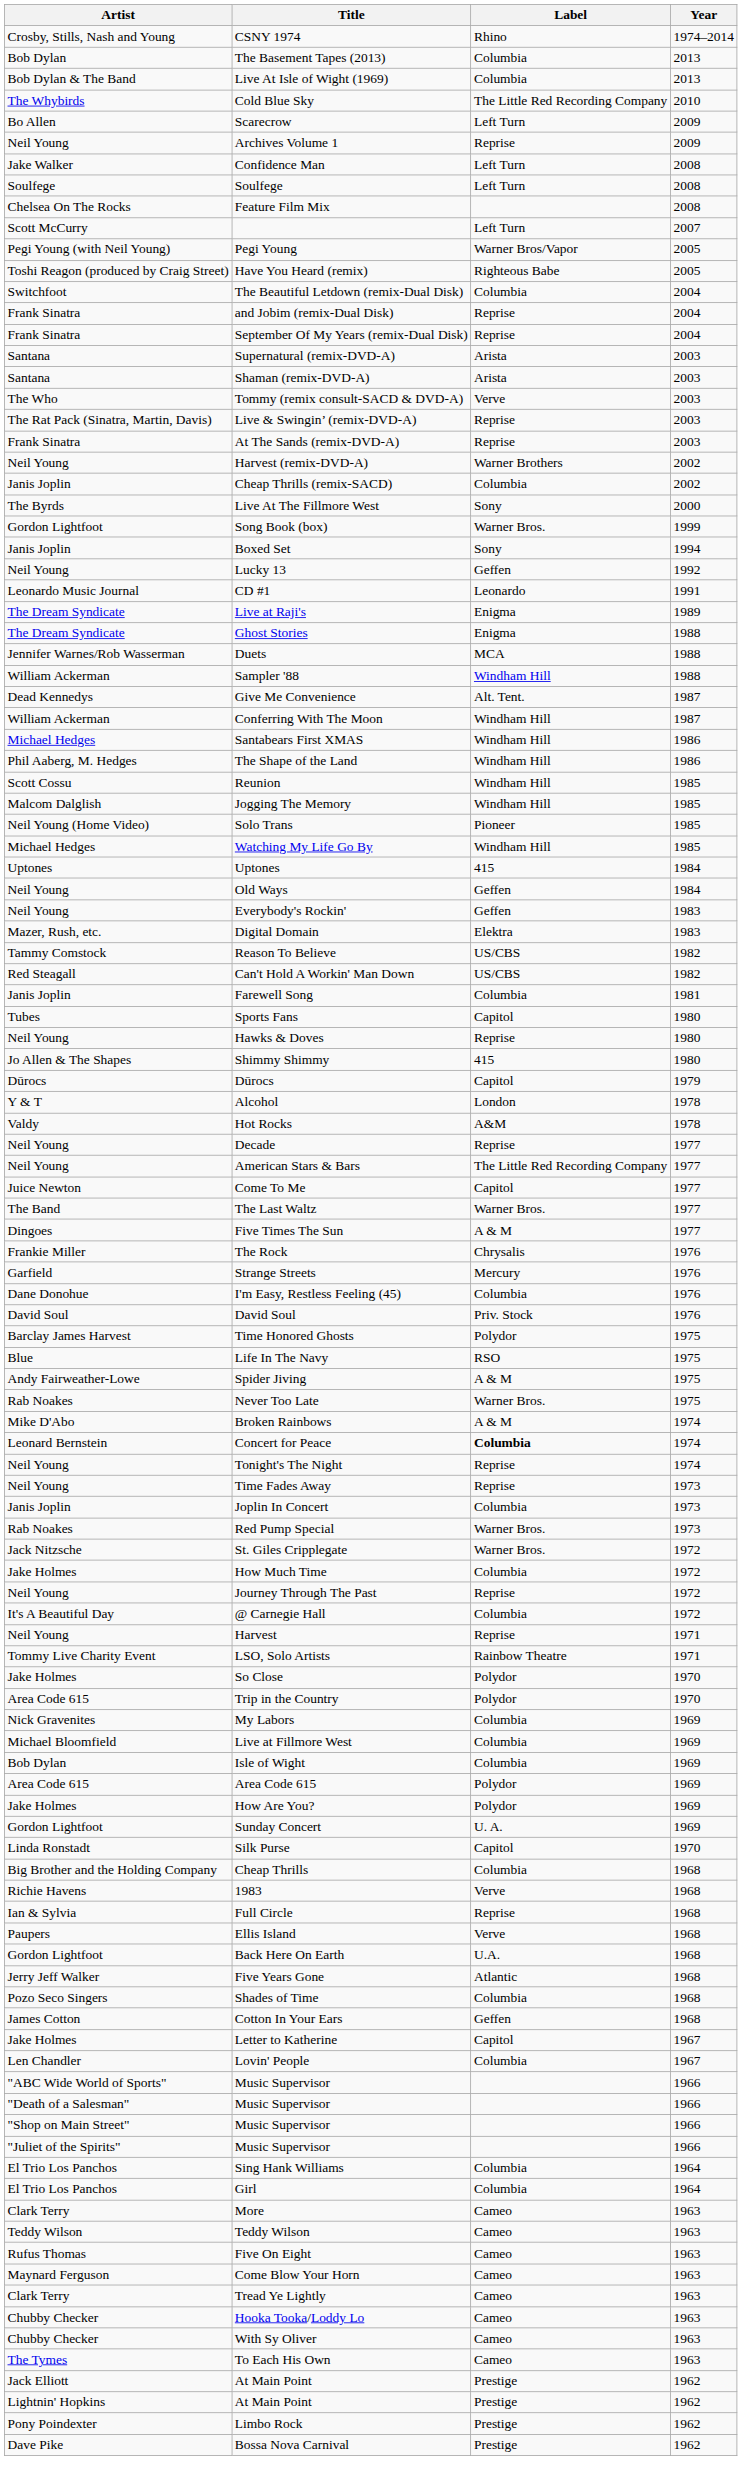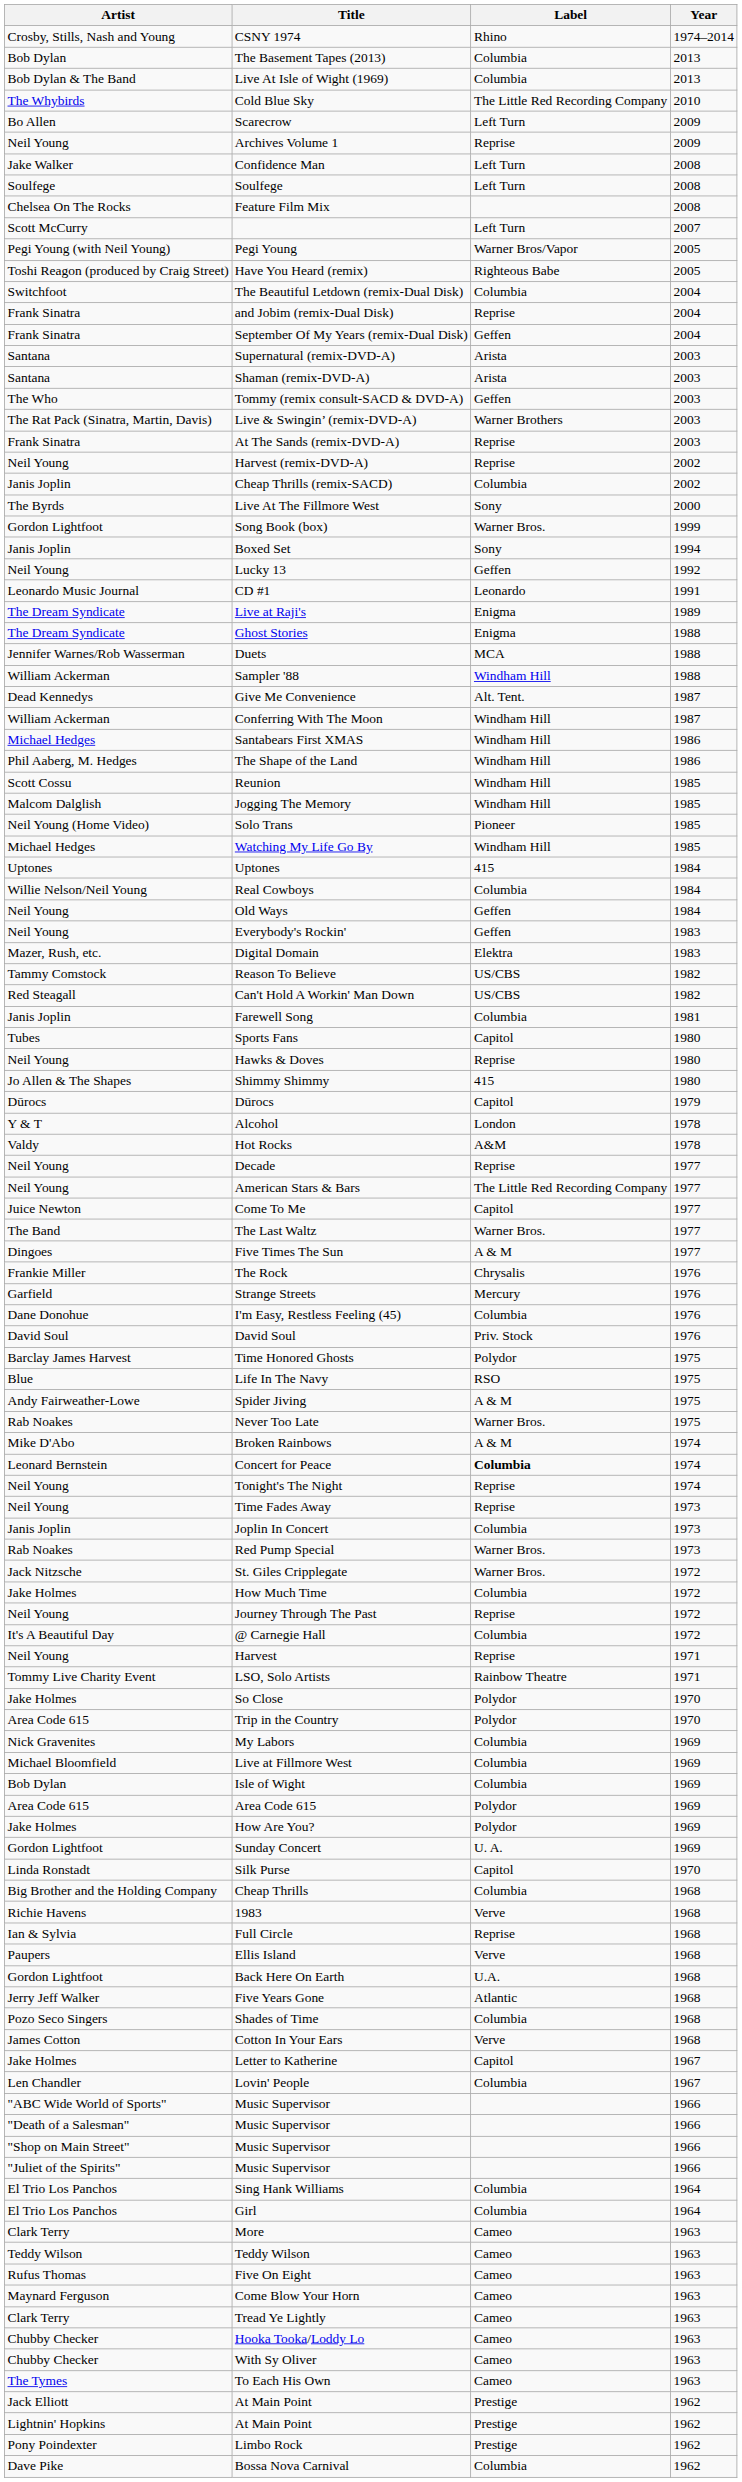 <table class="wikitable">
 <tr>
 <th>Artist</th>
 <th>Title</th>
 <th>Label</th>
 <th>Year</th>
 </tr>
 <tr>
 <td>Crosby, Stills, Nash and Young</td>
 <td>CSNY 1974</td>
 <td>Rhino</td>
 <td>1974–2014</td>
 </tr>
 <tr>
 <td>Bob Dylan</td>
 <td>The Basement Tapes (2013)</td>
 <td>Columbia</td>
 <td>2013</td>
 </tr>
 <tr>
 <td>Bob Dylan & The Band</td>
 <td>Live At Isle of Wight (1969)</td>
 <td>Columbia</td>
 <td>2013</td>
 </tr>
 <tr>
 <td><a href='#'>The Whybirds</a></td>
 <td>Cold Blue Sky</td>
 <td>The Little Red Recording Company</td>
 <td>2010<br></td>
 </tr>
 <tr>
 <td>Bo Allen</td>
 <td>Scarecrow</td>
 <td>Left Turn</td>
 <td>2009</td>
 </tr>
 <tr>
 <td>Neil Young</td>
 <td>Archives Volume 1</td>
 <td>Reprise</td>
 <td>2009<br></td>
 </tr>
 <tr>
 <td>Jake Walker</td>
 <td>Confidence Man</td>
 <td>Left Turn</td>
 <td>2008</td>
 </tr>
 <tr>
 <td>Soulfege</td>
 <td>Soulfege</td>
 <td>Left Turn</td>
 <td>2008</td>
 </tr>
 <tr>
 <td>Chelsea On The Rocks</td>
 <td>Feature Film Mix</td>
 <td></td>
 <td>2008</td>
 </tr>
 <tr>
 <td>Scott McCurry</td>
 <td></td>
 <td>Left Turn</td>
 <td>2007</td>
 </tr>
 <tr>
 <td>Pegi Young (with Neil Young)</td>
 <td>Pegi Young</td>
 <td>Warner Bros/Vapor</td>
 <td>2005</td>
 </tr>
 <tr>
 <td>Toshi Reagon (produced by Craig Street)</td>
 <td>Have You Heard (remix)</td>
 <td>Righteous Babe</td>
 <td>2005</td>
 </tr>
 <tr>
 <td>Switchfoot</td>
 <td>The Beautiful Letdown (remix-Dual Disk)</td>
 <td>Columbia</td>
 <td>2004</td>
 </tr>
 <tr>
 <td>Frank Sinatra</td>
 <td>and Jobim (remix-Dual Disk)</td>
 <td>Reprise</td>
 <td>2004</td>
 </tr>
 <tr>
 <td>Frank Sinatra</td>
 <td>September Of My Years (remix-Dual Disk)</td>
-<td>Reprise</td>
+<td>Geffen</td>
 <td>2004</td>
 </tr>
 <tr>
 <td>Santana</td>
 <td>Supernatural (remix-DVD-A)</td>
 <td>Arista</td>
 <td>2003</td>
 </tr>
 <tr>
 <td>Santana</td>
 <td>Shaman (remix-DVD-A)</td>
 <td>Arista</td>
 <td>2003</td>
 </tr>
 <tr>
 <td>The Who</td>
 <td>Tommy (remix consult-SACD & DVD-A)</td>
-<td>Verve</td>
+<td>Geffen</td>
 <td>2003</td>
 </tr>
 <tr>
 <td>The Rat Pack (Sinatra, Martin, Davis)</td>
 <td>Live & Swingin’ (remix-DVD-A)</td>
-<td>Reprise</td>
+<td>Warner Brothers</td>
 <td>2003</td>
 </tr>
 <tr>
 <td>Frank Sinatra</td>
 <td>At The Sands (remix-DVD-A)</td>
 <td>Reprise</td>
 <td>2003</td>
 </tr>
 <tr>
 <td>Neil Young</td>
 <td>Harvest (remix-DVD-A)</td>
-<td>Warner Brothers</td>
+<td>Reprise</td>
 <td>2002</td>
 </tr>
 <tr>
 <td>Janis Joplin</td>
 <td>Cheap Thrills (remix-SACD)</td>
 <td>Columbia</td>
 <td>2002</td>
 </tr>
 <tr>
 <td>The Byrds</td>
 <td>Live At The Fillmore West</td>
 <td>Sony</td>
 <td>2000</td>
 </tr>
 <tr>
 <td>Gordon Lightfoot</td>
 <td>Song Book (box)</td>
 <td>Warner Bros.</td>
 <td>1999</td>
 </tr>
 <tr>
 <td>Janis Joplin</td>
 <td>Boxed Set</td>
 <td>Sony</td>
 <td>1994</td>
 </tr>
 <tr>
 <td>Neil Young</td>
 <td>Lucky 13</td>
 <td>Geffen</td>
 <td>1992</td>
 </tr>
 <tr>
 <td>Leonardo Music Journal</td>
 <td>CD #1</td>
 <td>Leonardo</td>
 <td>1991</td>
 </tr>
 <tr>
 <td><a href='#'>The Dream Syndicate</a></td>
 <td><a href='#'>Live at Raji's</a></td>
 <td>Enigma</td>
 <td>1989</td>
 </tr>
 <tr>
 <td><a href='#'>The Dream Syndicate</a></td>
 <td><a href='#'>Ghost Stories</a></td>
 <td>Enigma</td>
 <td>1988</td>
 </tr>
 <tr>
 <td>Jennifer Warnes/Rob Wasserman</td>
 <td>Duets</td>
 <td>MCA</td>
 <td>1988</td>
 </tr>
 <tr>
 <td>William Ackerman</td>
 <td>Sampler '88</td>
 <td><a href='#'>Windham Hill</a></td>
 <td>1988</td>
 </tr>
 <tr>
 <td>Dead Kennedys</td>
 <td>Give Me Convenience</td>
 <td>Alt. Tent.</td>
 <td>1987</td>
 </tr>
 <tr>
 <td>William Ackerman</td>
 <td>Conferring With The Moon</td>
 <td>Windham Hill</td>
 <td>1987</td>
 </tr>
 <tr>
 <td><a href='#'>Michael Hedges</a></td>
 <td>Santabears First XMAS</td>
 <td>Windham Hill</td>
 <td>1986</td>
 </tr>
 <tr>
 <td>Phil Aaberg, M. Hedges</td>
 <td>The Shape of the Land</td>
 <td>Windham Hill</td>
 <td>1986</td>
 </tr>
 <tr>
 <td>Scott Cossu</td>
 <td>Reunion</td>
 <td>Windham Hill</td>
 <td>1985</td>
 </tr>
 <tr>
 <td>Malcom Dalglish</td>
 <td>Jogging The Memory</td>
 <td>Windham Hill</td>
 <td>1985</td>
 </tr>
 <tr>
 <td>Neil Young (Home Video)</td>
 <td>Solo Trans</td>
 <td>Pioneer</td>
 <td>1985</td>
 </tr>
 <tr>
 <td>Michael Hedges</td>
 <td><a href='#'>Watching My Life Go By</a></td>
 <td>Windham Hill</td>
 <td>1985</td>
 </tr>
 <tr>
 <td>Uptones</td>
 <td>Uptones</td>
 <td>415</td>
+<td>1984</td>
+</tr>
+<tr>
+<td>Willie Nelson/Neil Young</td>
+<td>Real Cowboys</td>
+<td>Columbia</td>
 <td>1984</td>
 </tr>
 <tr>
 <td>Neil Young</td>
 <td>Old Ways</td>
 <td>Geffen</td>
 <td>1984</td>
 </tr>
 <tr>
 <td>Neil Young</td>
 <td>Everybody's Rockin'</td>
 <td>Geffen</td>
 <td>1983</td>
 </tr>
 <tr>
 <td>Mazer, Rush, etc.</td>
 <td>Digital Domain</td>
 <td>Elektra</td>
 <td>1983</td>
 </tr>
 <tr>
 <td>Tammy Comstock</td>
 <td>Reason To Believe</td>
 <td>US/CBS</td>
 <td>1982</td>
 </tr>
 <tr>
 <td>Red Steagall</td>
 <td>Can't Hold A Workin' Man Down</td>
 <td>US/CBS</td>
 <td>1982</td>
 </tr>
 <tr>
 <td>Janis Joplin</td>
 <td>Farewell Song</td>
 <td>Columbia</td>
 <td>1981</td>
 </tr>
 <tr>
 <td>Tubes</td>
 <td>Sports Fans</td>
 <td>Capitol</td>
 <td>1980</td>
 </tr>
 <tr>
 <td>Neil Young</td>
 <td>Hawks & Doves</td>
 <td>Reprise</td>
 <td>1980</td>
 </tr>
 <tr>
 <td>Jo Allen & The Shapes</td>
 <td>Shimmy Shimmy</td>
 <td>415</td>
 <td>1980</td>
 </tr>
 <tr>
 <td>Dūrocs</td>
 <td>Dūrocs</td>
 <td>Capitol</td>
 <td>1979</td>
 </tr>
 <tr>
 <td>Y & T</td>
 <td>Alcohol</td>
 <td>London</td>
 <td>1978</td>
 </tr>
 <tr>
 <td>Valdy</td>
 <td>Hot Rocks</td>
 <td>A&M</td>
 <td>1978</td>
 </tr>
 <tr>
 <td>Neil Young</td>
 <td>Decade</td>
 <td>Reprise</td>
 <td>1977</td>
 </tr>
 <tr>
 <td>Neil Young</td>
 <td>American Stars & Bars</td>
 <td>The Little Red Recording Company</td>
 <td>1977</td>
 </tr>
 <tr>
 <td>Juice Newton</td>
 <td>Come To Me</td>
 <td>Capitol</td>
 <td>1977</td>
 </tr>
 <tr>
 <td>The Band</td>
 <td>The Last Waltz</td>
 <td>Warner Bros.</td>
 <td>1977</td>
 </tr>
 <tr>
 <td>Dingoes</td>
 <td>Five Times The Sun</td>
 <td>A & M</td>
 <td>1977</td>
 </tr>
 <tr>
 <td>Frankie Miller</td>
 <td>The Rock</td>
 <td>Chrysalis</td>
 <td>1976</td>
 </tr>
 <tr>
 <td>Garfield</td>
 <td>Strange Streets</td>
 <td>Mercury</td>
 <td>1976</td>
 </tr>
 <tr>
 <td>Dane Donohue</td>
 <td>I'm Easy, Restless Feeling (45)</td>
 <td>Columbia</td>
 <td>1976</td>
 </tr>
 <tr>
 <td>David Soul</td>
 <td>David Soul</td>
 <td>Priv. Stock</td>
 <td>1976</td>
 </tr>
 <tr>
 <td>Barclay James Harvest</td>
 <td>Time Honored Ghosts</td>
 <td>Polydor</td>
 <td>1975</td>
 </tr>
 <tr>
 <td>Blue</td>
 <td>Life In The Navy</td>
 <td>RSO</td>
 <td>1975</td>
 </tr>
 <tr>
 <td>Andy Fairweather-Lowe</td>
 <td>Spider Jiving</td>
 <td>A & M</td>
 <td>1975</td>
 </tr>
 <tr>
 <td>Rab Noakes</td>
 <td>Never Too Late</td>
 <td>Warner Bros.</td>
 <td>1975</td>
 </tr>
 <tr>
 <td>Mike D'Abo</td>
 <td>Broken Rainbows</td>
 <td>A & M</td>
 <td>1974</td>
 </tr>
 <tr>
 <td>Leonard Bernstein</td>
 <td>Concert for Peace</td>
 <td><strong>Columbia</strong></td>
 <td>1974</td>
 </tr>
 <tr>
 <td>Neil Young</td>
 <td>Tonight's The Night</td>
 <td>Reprise</td>
 <td>1974</td>
 </tr>
 <tr>
 <td>Neil Young</td>
 <td>Time Fades Away</td>
 <td>Reprise</td>
 <td>1973</td>
 </tr>
 <tr>
 <td>Janis Joplin</td>
 <td>Joplin In Concert</td>
 <td>Columbia</td>
 <td>1973</td>
 </tr>
 <tr>
 <td>Rab Noakes</td>
 <td>Red Pump Special</td>
 <td>Warner Bros.</td>
 <td>1973</td>
 </tr>
 <tr>
 <td>Jack Nitzsche</td>
 <td>St. Giles Cripplegate</td>
 <td>Warner Bros.</td>
 <td>1972</td>
 </tr>
 <tr>
 <td>Jake Holmes</td>
 <td>How Much Time</td>
 <td>Columbia</td>
 <td>1972</td>
 </tr>
 <tr>
 <td>Neil Young</td>
 <td>Journey Through The Past</td>
 <td>Reprise</td>
 <td>1972</td>
 </tr>
 <tr>
 <td>It's A Beautiful Day</td>
 <td>@ Carnegie Hall</td>
 <td>Columbia</td>
 <td>1972</td>
 </tr>
 <tr>
 <td>Neil Young</td>
 <td>Harvest</td>
 <td>Reprise</td>
 <td>1971</td>
 </tr>
 <tr>
 <td>Tommy Live Charity Event</td>
 <td>LSO, Solo Artists</td>
 <td>Rainbow Theatre</td>
 <td>1971</td>
 </tr>
 <tr>
 <td>Jake Holmes</td>
 <td>So Close</td>
 <td>Polydor</td>
 <td>1970</td>
 </tr>
 <tr>
 <td>Area Code 615</td>
 <td>Trip in the Country</td>
 <td>Polydor</td>
 <td>1970</td>
 </tr>
 <tr>
 <td>Nick Gravenites</td>
 <td>My Labors</td>
 <td>Columbia</td>
 <td>1969</td>
 </tr>
 <tr>
 <td>Michael Bloomfield</td>
 <td>Live at Fillmore West</td>
 <td>Columbia</td>
 <td>1969</td>
 </tr>
 <tr>
 <td>Bob Dylan</td>
 <td>Isle of Wight</td>
 <td>Columbia</td>
 <td>1969</td>
 </tr>
 <tr>
 <td>Area Code 615</td>
 <td>Area Code 615</td>
 <td>Polydor</td>
 <td>1969</td>
 </tr>
 <tr>
 <td>Jake Holmes</td>
 <td>How Are You?</td>
 <td>Polydor</td>
 <td>1969</td>
 </tr>
 <tr>
 <td>Gordon Lightfoot</td>
 <td>Sunday Concert</td>
 <td>U. A.</td>
 <td>1969</td>
 </tr>
 <tr>
 <td>Linda Ronstadt</td>
 <td>Silk Purse</td>
 <td>Capitol</td>
 <td>1970</td>
 </tr>
 <tr>
 <td>Big Brother and the Holding Company</td>
 <td>Cheap Thrills</td>
 <td>Columbia</td>
 <td>1968</td>
 </tr>
 <tr>
 <td>Richie Havens</td>
 <td>1983</td>
 <td>Verve</td>
 <td>1968</td>
 </tr>
 <tr>
 <td>Ian & Sylvia</td>
 <td>Full Circle</td>
 <td>Reprise</td>
 <td>1968</td>
 </tr>
 <tr>
 <td>Paupers</td>
 <td>Ellis Island</td>
 <td>Verve</td>
 <td>1968</td>
 </tr>
 <tr>
 <td>Gordon Lightfoot</td>
 <td>Back Here On Earth</td>
 <td>U.A.</td>
 <td>1968</td>
 </tr>
 <tr>
 <td>Jerry Jeff Walker</td>
 <td>Five Years Gone</td>
 <td>Atlantic</td>
 <td>1968</td>
 </tr>
 <tr>
 <td>Pozo Seco Singers</td>
 <td>Shades of Time</td>
 <td>Columbia</td>
 <td>1968</td>
 </tr>
 <tr>
 <td>James Cotton</td>
 <td>Cotton In Your Ears</td>
-<td>Geffen</td>
+<td>Verve</td>
 <td>1968</td>
 </tr>
 <tr>
 <td>Jake Holmes</td>
 <td>Letter to Katherine</td>
 <td>Capitol</td>
 <td>1967</td>
 </tr>
 <tr>
 <td>Len Chandler</td>
 <td>Lovin' People</td>
 <td>Columbia</td>
 <td>1967</td>
 </tr>
 <tr>
 <td>"ABC Wide World of Sports"</td>
 <td>Music Supervisor</td>
 <td></td>
 <td>1966</td>
 </tr>
 <tr>
 <td>"Death of a Salesman"</td>
 <td>Music Supervisor</td>
 <td></td>
 <td>1966</td>
 </tr>
 <tr>
 <td>"Shop on Main Street"</td>
 <td>Music Supervisor</td>
 <td></td>
 <td>1966</td>
 </tr>
 <tr>
 <td>"Juliet of the Spirits"</td>
 <td>Music Supervisor</td>
 <td></td>
 <td>1966</td>
 </tr>
 <tr>
 <td>El Trio Los Panchos</td>
 <td>Sing Hank Williams</td>
 <td>Columbia</td>
 <td>1964</td>
 </tr>
 <tr>
 <td>El Trio Los Panchos</td>
 <td>Girl</td>
 <td>Columbia</td>
 <td>1964</td>
 </tr>
 <tr>
 <td>Clark Terry</td>
 <td>More</td>
 <td>Cameo</td>
 <td>1963</td>
 </tr>
 <tr>
 <td>Teddy Wilson</td>
 <td>Teddy Wilson</td>
 <td>Cameo</td>
 <td>1963</td>
 </tr>
 <tr>
 <td>Rufus Thomas</td>
 <td>Five On Eight</td>
 <td>Cameo</td>
 <td>1963</td>
 </tr>
 <tr>
 <td>Maynard Ferguson</td>
 <td>Come Blow Your Horn</td>
 <td>Cameo</td>
 <td>1963</td>
 </tr>
 <tr>
 <td>Clark Terry</td>
 <td>Tread Ye Lightly</td>
 <td>Cameo</td>
 <td>1963</td>
 </tr>
 <tr>
 <td>Chubby Checker</td>
 <td><a href='#'>Hooka Tooka</a>/<a href='#'>Loddy Lo</a></td>
 <td>Cameo</td>
 <td>1963</td>
 </tr>
 <tr>
 <td>Chubby Checker</td>
 <td>With Sy Oliver</td>
 <td>Cameo</td>
 <td>1963</td>
 </tr>
 <tr>
 <td><a href='#'>The Tymes</a></td>
 <td>To Each His Own</td>
 <td>Cameo</td>
 <td>1963</td>
 </tr>
 <tr>
 <td>Jack Elliott</td>
 <td>At Main Point</td>
 <td>Prestige</td>
 <td>1962</td>
 </tr>
 <tr>
 <td>Lightnin' Hopkins</td>
 <td>At Main Point</td>
 <td>Prestige</td>
 <td>1962</td>
 </tr>
 <tr>
 <td>Pony Poindexter</td>
 <td>Limbo Rock</td>
 <td>Prestige</td>
 <td>1962</td>
 </tr>
 <tr>
 <td>Dave Pike</td>
 <td>Bossa Nova Carnival</td>
-<td>Prestige</td>
+<td>Columbia</td>
 <td>1962</td>
 </tr>
 </table>
